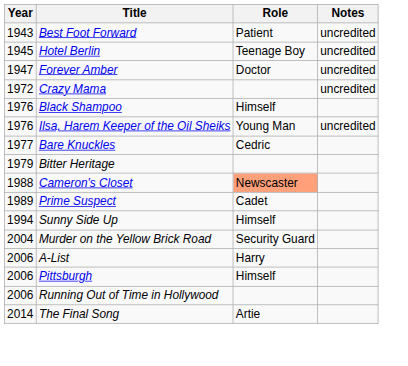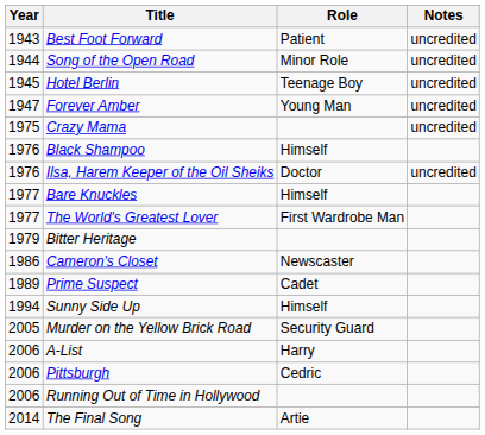 <table class="wikitable">
 <tr>
 <th>Year</th>
 <th>Title</th>
 <th>Role</th>
 <th>Notes</th>
 </tr>
 <tr>
 <td>1943</td>
 <td><em><a href='#'>Best Foot Forward</a></em></td>
 <td>Patient</td>
 <td>uncredited</td>
 </tr>
 <tr>
+<td>1944</td>
+<td><em><a href='#'>Song of the Open Road</a></em></td>
+<td>Minor Role</td>
+<td>uncredited</td>
+</tr>
+<tr>
 <td>1945</td>
 <td><em><a href='#'>Hotel Berlin</a></em></td>
 <td>Teenage Boy</td>
 <td>uncredited</td>
 </tr>
 <tr>
 <td>1947</td>
 <td><em><a href='#'>Forever Amber</a></em></td>
-<td>Doctor</td>
+<td>Young Man</td>
 <td>uncredited</td>
 </tr>
 <tr>
-<td>1972</td>
+<td>1975</td>
 <td><em><a href='#'>Crazy Mama</a></em></td>
 <td></td>
 <td>uncredited</td>
 </tr>
 <tr>
 <td>1976</td>
 <td><em><a href='#'>Black Shampoo</a></em></td>
 <td>Himself</td>
 <td></td>
 </tr>
 <tr>
 <td>1976</td>
 <td><em><a href='#'>Ilsa, Harem Keeper of the Oil Sheiks</a></em></td>
-<td>Young Man</td>
+<td>Doctor</td>
 <td>uncredited</td>
 </tr>
 <tr>
 <td>1977</td>
 <td><em><a href='#'>Bare Knuckles</a></em></td>
-<td>Cedric</td>
+<td>Himself</td>
+<td></td>
+</tr>
+<tr>
+<td>1977</td>
+<td><em><a href='#'>The World's Greatest Lover</a></em></td>
+<td>First Wardrobe Man</td>
 <td></td>
 </tr>
 <tr>
 <td>1979</td>
 <td><em>Bitter Heritage</em></td>
 <td></td>
 <td></td>
 </tr>
 <tr>
-<td>1988</td>
+<td>1986</td>
 <td><em><a href='#'>Cameron's Closet</a></em></td>
-<td style="background: lightsalmon;">Newscaster</td>
+<td>Newscaster</td>
 <td></td>
 </tr>
 <tr>
 <td>1989</td>
 <td><em><a href='#'>Prime Suspect</a></em></td>
 <td>Cadet</td>
 <td></td>
 </tr>
 <tr>
 <td>1994</td>
 <td><em>Sunny Side Up</em></td>
 <td>Himself</td>
 <td></td>
 </tr>
 <tr>
-<td>2004</td>
+<td>2005</td>
 <td><em>Murder on the Yellow Brick Road</em></td>
 <td>Security Guard</td>
 <td></td>
 </tr>
 <tr>
 <td>2006</td>
 <td><em>A-List</em></td>
 <td>Harry</td>
 <td></td>
 </tr>
 <tr>
 <td>2006</td>
 <td><em><a href='#'>Pittsburgh</a></em></td>
-<td>Himself</td>
+<td>Cedric</td>
 <td></td>
 </tr>
 <tr>
 <td>2006</td>
 <td><em>Running Out of Time in Hollywood</em></td>
 <td></td>
 <td></td>
 </tr>
 <tr>
 <td>2014</td>
 <td><em>The Final Song</em></td>
 <td>Artie</td>
 <td></td>
 </tr>
 </table>
